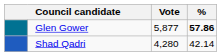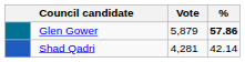 <table class="wikitable">
 <tr>
 <th bgcolor="#DDDDFF" width="230px" colspan="2">Council candidate</th>
 <th bgcolor="#DDDDFF" width="50px">Vote</th>
 <th bgcolor="#DDDDFF" width="30px">%</th>
 </tr>
 <tr>
 <td bgcolor=#017292 width="30px"> </td>
 <td>  <a href='#'>Glen Gower</a></td>
-<td>5,877</td>
+<td>5,879</td>
 <td><strong>57.86</strong></td>
 </tr>
 <tr>
 <td bgcolor=#1F5CBF width="30px"> </td>
 <td>  <a href='#'>Shad Qadri</a></td>
-<td>4,280</td>
+<td>4,281</td>
 <td>42.14</td>
 </tr>
 </table>
